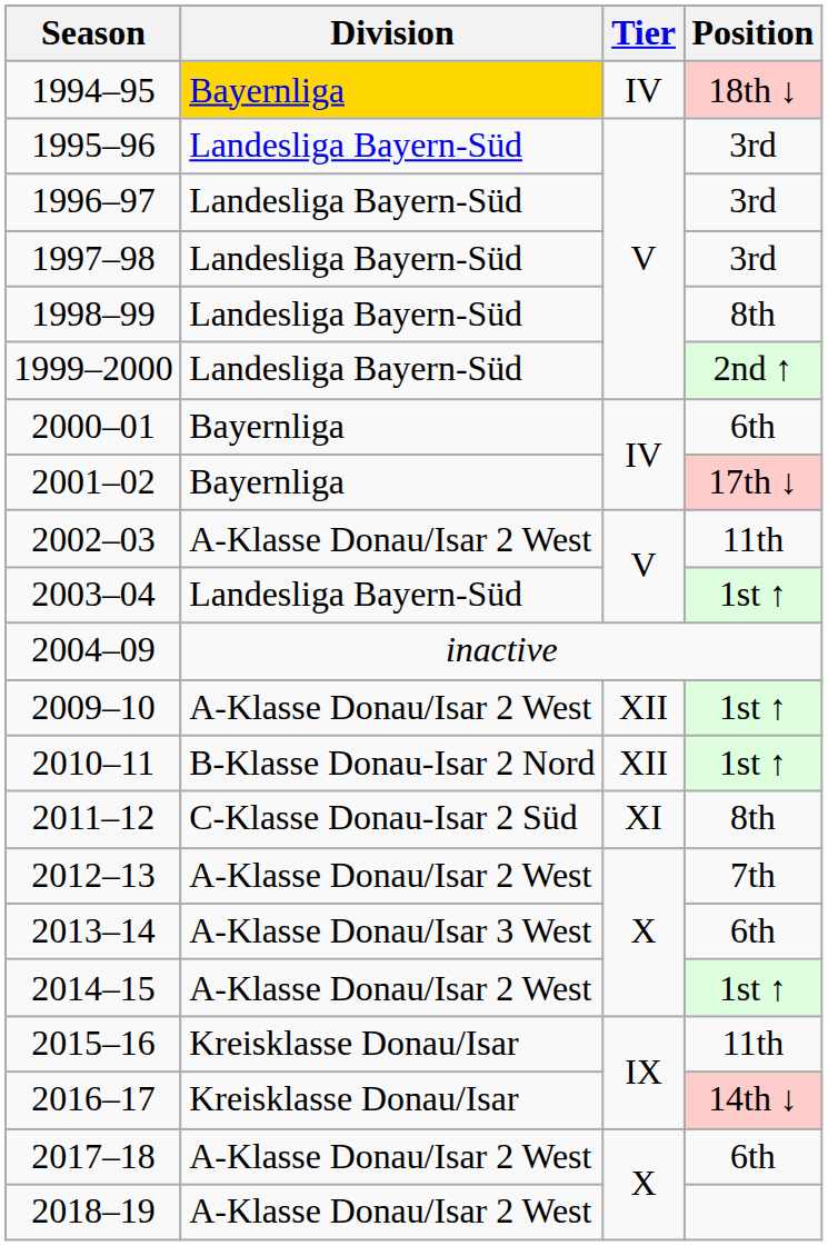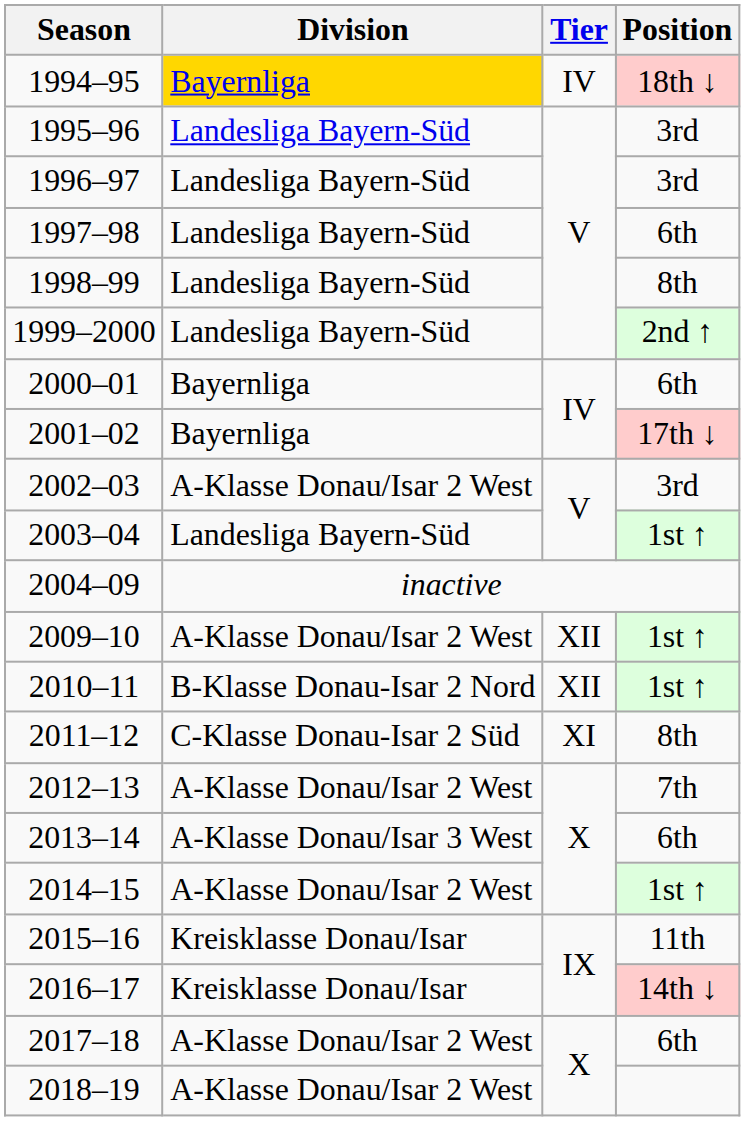 <table class="wikitable">
 <tr>
 <th>Season</th>
 <th>Division</th>
 <th><a href='#'>Tier</a></th>
 <th>Position</th>
 </tr>
 <tr align="center">
 <td>1994–95</td>
 <td align="left" style="background: gold;"><a href='#'>Bayernliga</a></td>
 <td>IV</td>
 <td style="background:#ffcccc">18th ↓</td>
 </tr>
 <tr align="center">
 <td>1995–96</td>
 <td align="left"><a href='#'>Landesliga Bayern-Süd</a></td>
 <td rowspan=5>V</td>
 <td>3rd</td>
 </tr>
 <tr align="center">
 <td>1996–97</td>
 <td align="left">Landesliga Bayern-Süd</td>
 <td>3rd</td>
 </tr>
 <tr align="center">
 <td>1997–98</td>
 <td align="left">Landesliga Bayern-Süd</td>
-<td>3rd</td>
+<td>6th</td>
 </tr>
 <tr align="center">
 <td>1998–99</td>
 <td align="left">Landesliga Bayern-Süd</td>
 <td>8th</td>
 </tr>
 <tr align="center">
 <td>1999–2000</td>
 <td align="left">Landesliga Bayern-Süd</td>
 <td style="background:#ddffdd">2nd ↑</td>
 </tr>
 <tr align="center">
 <td>2000–01</td>
 <td align="left">Bayernliga</td>
 <td rowspan=2>IV</td>
 <td>6th</td>
 </tr>
 <tr align="center">
 <td>2001–02</td>
 <td align="left">Bayernliga</td>
 <td style="background:#ffcccc">17th ↓</td>
 </tr>
 <tr align="center">
 <td>2002–03</td>
 <td align="left">A-Klasse Donau/Isar 2 West</td>
 <td rowspan=2>V</td>
-<td>11th</td>
+<td>3rd</td>
 </tr>
 <tr align="center">
 <td>2003–04</td>
 <td align="left">Landesliga Bayern-Süd</td>
 <td style="background:#ddffdd">1st ↑</td>
 </tr>
 <tr align="center">
 <td>2004–09</td>
 <td colspan=3><em>inactive</em></td>
 </tr>
 <tr align="center">
 <td>2009–10</td>
 <td align="left">A-Klasse Donau/Isar 2 West</td>
 <td>XII</td>
 <td style="background:#ddffdd">1st ↑</td>
 </tr>
 <tr align="center">
 <td>2010–11</td>
 <td align="left">B-Klasse Donau-Isar 2 Nord</td>
 <td>XII</td>
 <td style="background:#ddffdd">1st ↑</td>
 </tr>
 <tr align="center">
 <td>2011–12</td>
 <td align="left">C-Klasse Donau-Isar 2 Süd</td>
 <td>XI</td>
 <td>8th</td>
 </tr>
 <tr align="center">
 <td>2012–13</td>
 <td align="left">A-Klasse Donau/Isar 2 West</td>
 <td rowspan=3>X</td>
 <td>7th</td>
 </tr>
 <tr align="center">
 <td>2013–14</td>
 <td align="left">A-Klasse Donau/Isar 3 West</td>
 <td>6th</td>
 </tr>
 <tr align="center">
 <td>2014–15</td>
 <td align="left">A-Klasse Donau/Isar 2 West</td>
 <td style="background:#ddffdd">1st ↑</td>
 </tr>
 <tr align="center">
 <td>2015–16</td>
 <td align="left">Kreisklasse Donau/Isar</td>
 <td rowspan=2>IX</td>
 <td>11th</td>
 </tr>
 <tr align="center">
 <td>2016–17</td>
 <td align="left">Kreisklasse Donau/Isar</td>
 <td style="background:#ffcccc">14th ↓</td>
 </tr>
 <tr align="center">
 <td>2017–18</td>
 <td align="left">A-Klasse Donau/Isar 2 West</td>
 <td rowspan=2>X</td>
 <td>6th</td>
 </tr>
 <tr align="center">
 <td>2018–19</td>
 <td align="left">A-Klasse Donau/Isar 2 West</td>
 <td></td>
 </tr>
 </table>
